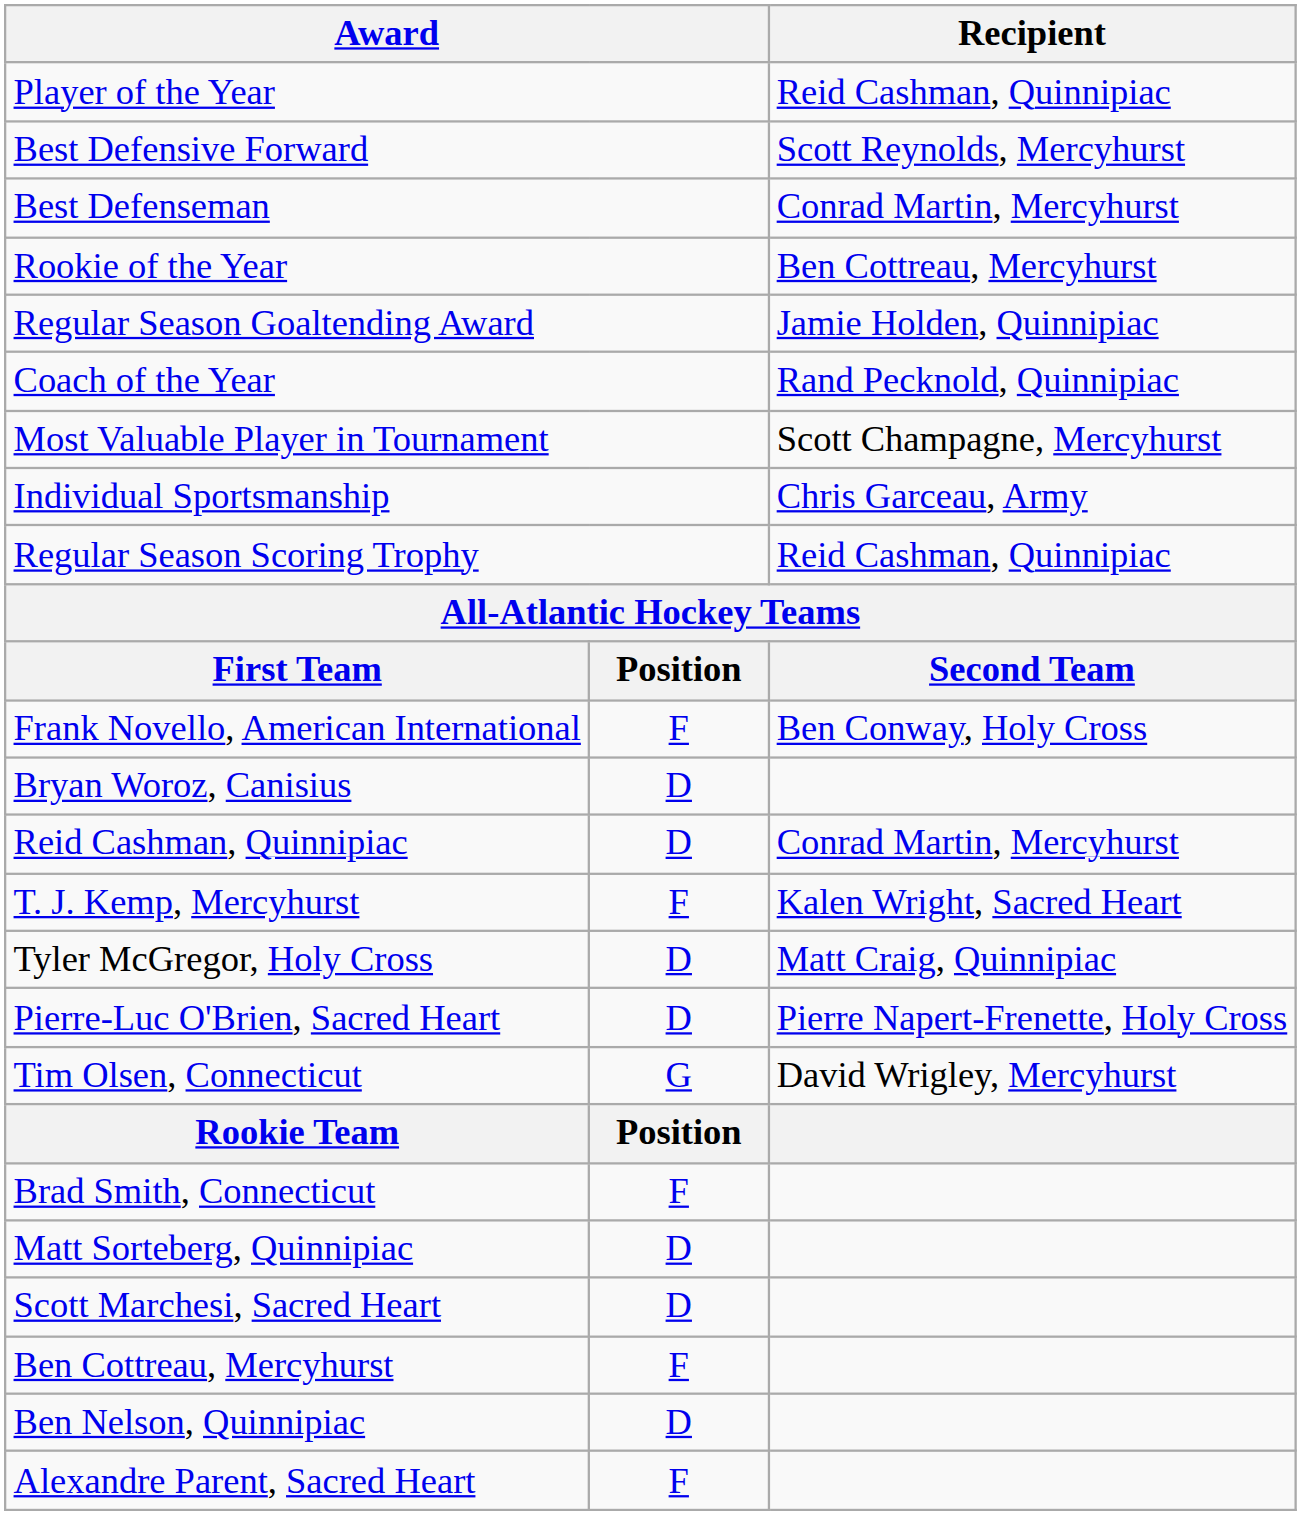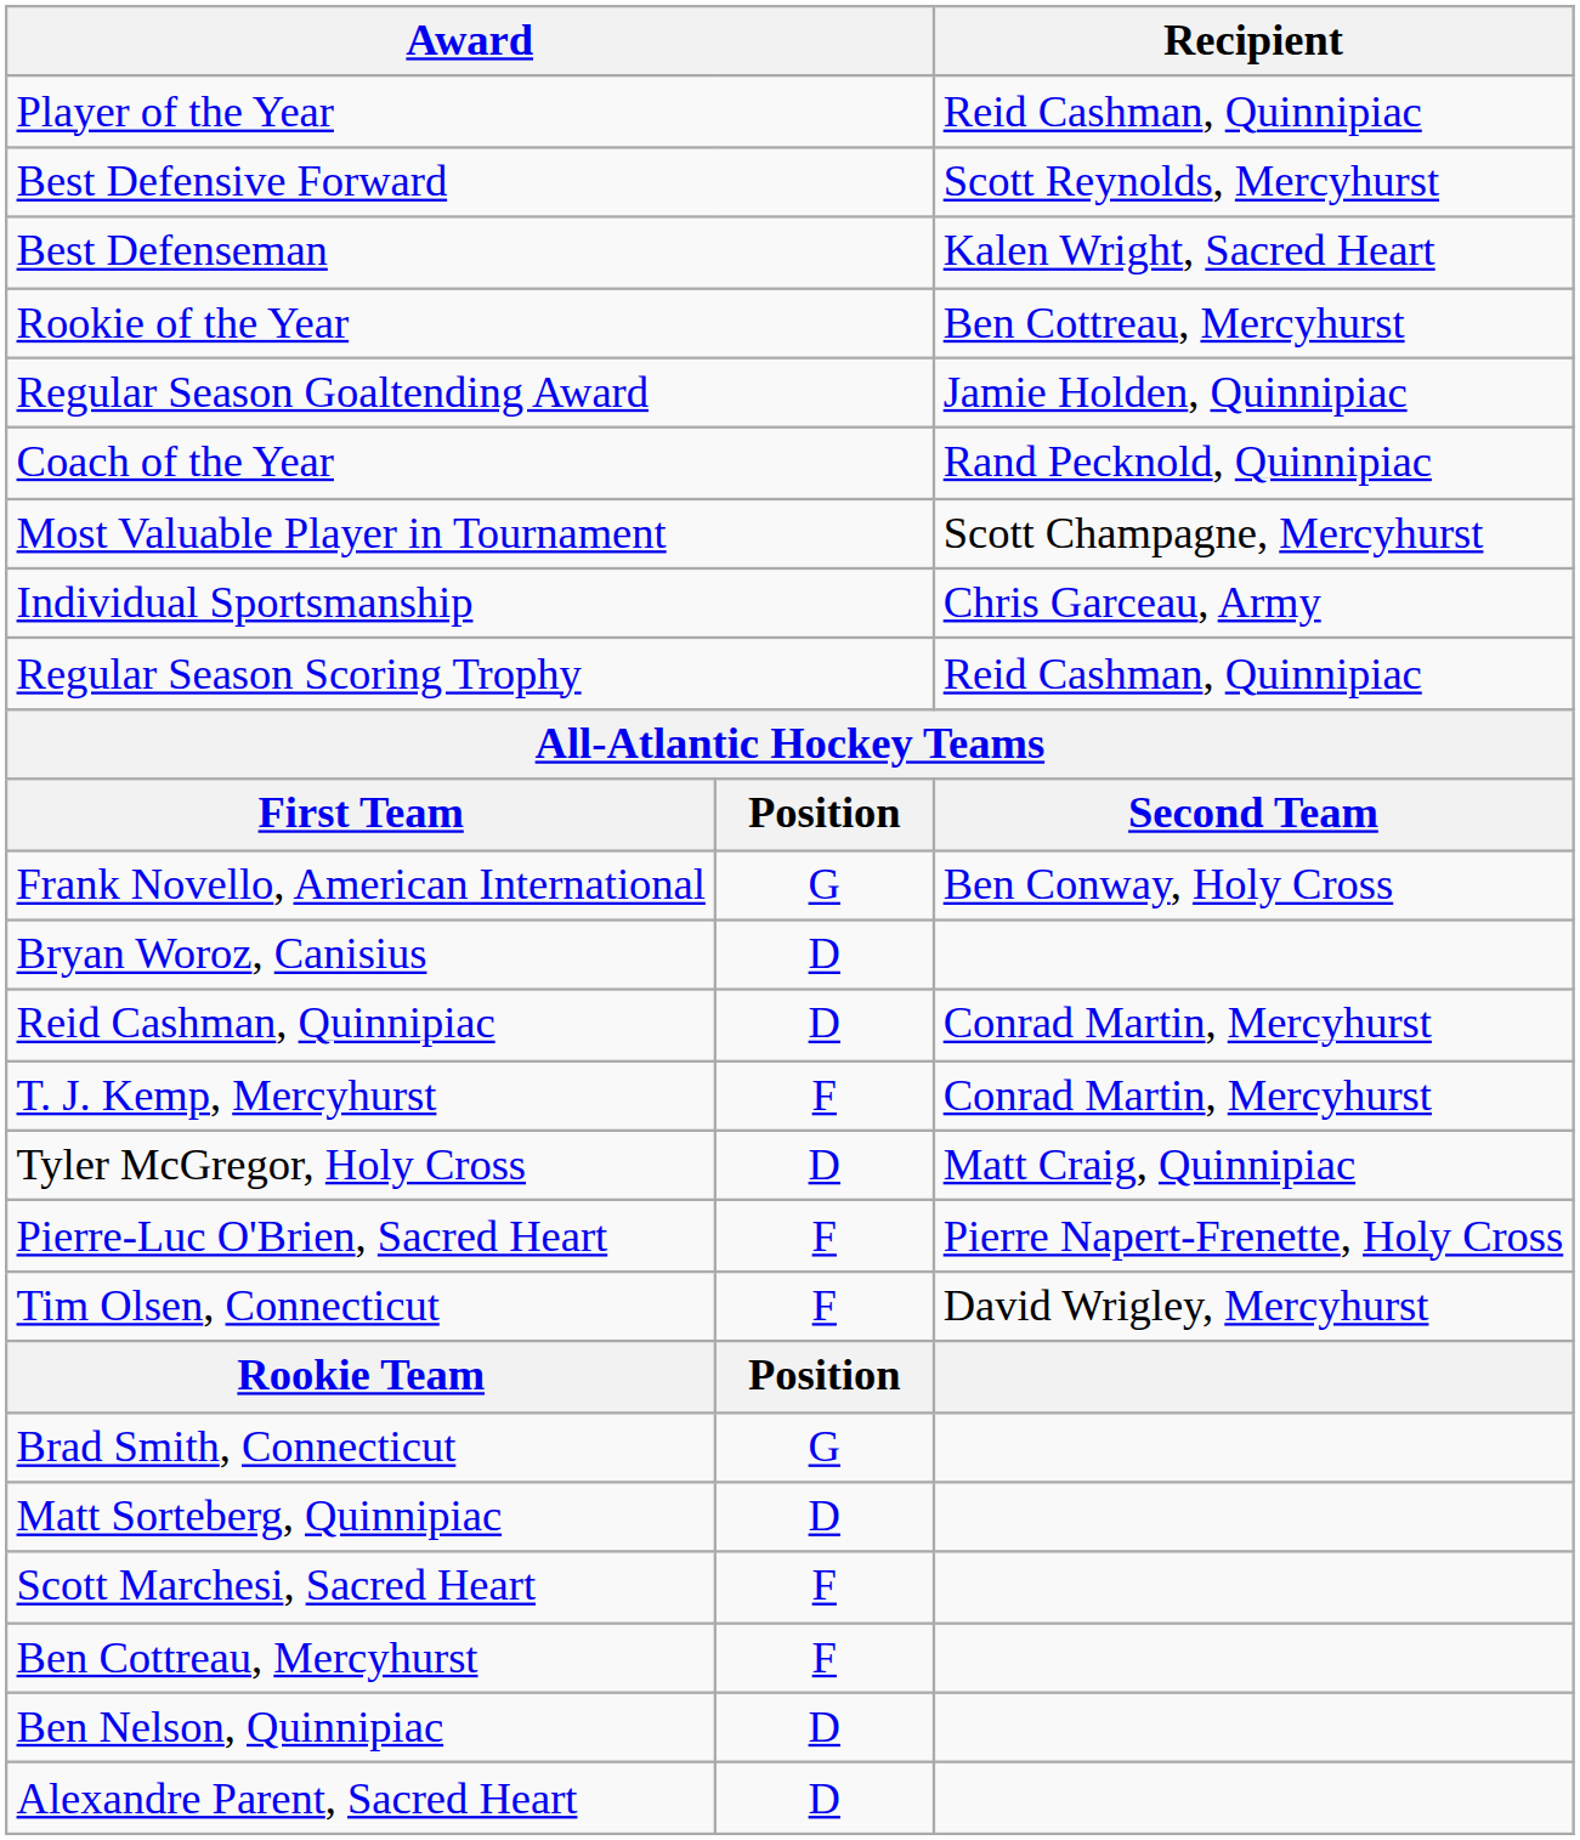 <table class="wikitable">
 <tr>
 <th colspan=2><a href='#'>Award</a></th>
 <th>Recipient</th>
 </tr>
 <tr>
 <td colspan=2><a href='#'>Player of the Year</a></td>
 <td><a href='#'>Reid Cashman</a>, <a href='#'>Quinnipiac</a></td>
 </tr>
 <tr>
 <td colspan=2><a href='#'>Best Defensive Forward</a></td>
 <td><a href='#'>Scott Reynolds</a>, <a href='#'>Mercyhurst</a></td>
 </tr>
 <tr>
 <td colspan=2><a href='#'>Best Defenseman</a></td>
-<td><a href='#'>Conrad Martin</a>, <a href='#'>Mercyhurst</a></td>
+<td><a href='#'>Kalen Wright</a>, <a href='#'>Sacred Heart</a></td>
 </tr>
 <tr>
 <td colspan=2><a href='#'>Rookie of the Year</a></td>
 <td><a href='#'>Ben Cottreau</a>, <a href='#'>Mercyhurst</a></td>
 </tr>
 <tr>
 <td colspan=2><a href='#'>Regular Season Goaltending Award</a></td>
 <td><a href='#'>Jamie Holden</a>, <a href='#'>Quinnipiac</a></td>
 </tr>
 <tr>
 <td colspan=2><a href='#'>Coach of the Year</a></td>
 <td><a href='#'>Rand Pecknold</a>, <a href='#'>Quinnipiac</a></td>
 </tr>
 <tr>
 <td colspan=2><a href='#'>Most Valuable Player in Tournament</a></td>
 <td>Scott Champagne, <a href='#'>Mercyhurst</a></td>
 </tr>
 <tr>
 <td colspan=2><a href='#'>Individual Sportsmanship</a></td>
 <td><a href='#'>Chris Garceau</a>, <a href='#'>Army</a></td>
 </tr>
 <tr>
 <td colspan=2><a href='#'>Regular Season Scoring Trophy</a></td>
 <td><a href='#'>Reid Cashman</a>, <a href='#'>Quinnipiac</a></td>
 </tr>
 <tr>
 <th colspan=3><a href='#'>All-Atlantic Hockey Teams</a></th>
 </tr>
 <tr>
 <th><a href='#'>First Team</a></th>
 <th>  Position  </th>
 <th><a href='#'>Second Team</a></th>
 </tr>
 <tr>
 <td><a href='#'>Frank Novello</a>, <a href='#'>American International</a></td>
-<td align=center><a href='#'>F</a></td>
+<td align=center><a href='#'>G</a></td>
 <td><a href='#'>Ben Conway</a>, <a href='#'>Holy Cross</a></td>
 </tr>
 <tr>
 <td><a href='#'>Bryan Woroz</a>, <a href='#'>Canisius</a></td>
 <td align=center><a href='#'>D</a></td>
 <td></td>
 </tr>
 <tr>
 <td><a href='#'>Reid Cashman</a>, <a href='#'>Quinnipiac</a></td>
 <td align=center><a href='#'>D</a></td>
 <td><a href='#'>Conrad Martin</a>, <a href='#'>Mercyhurst</a></td>
 </tr>
 <tr>
 <td><a href='#'>T. J. Kemp</a>, <a href='#'>Mercyhurst</a></td>
 <td align=center><a href='#'>F</a></td>
-<td><a href='#'>Kalen Wright</a>, <a href='#'>Sacred Heart</a></td>
+<td><a href='#'>Conrad Martin</a>, <a href='#'>Mercyhurst</a></td>
 </tr>
 <tr>
 <td>Tyler McGregor, <a href='#'>Holy Cross</a></td>
 <td align=center><a href='#'>D</a></td>
 <td><a href='#'>Matt Craig</a>, <a href='#'>Quinnipiac</a></td>
 </tr>
 <tr>
 <td><a href='#'>Pierre-Luc O'Brien</a>, <a href='#'>Sacred Heart</a></td>
-<td align=center><a href='#'>D</a></td>
+<td align=center><a href='#'>F</a></td>
 <td><a href='#'>Pierre Napert-Frenette</a>, <a href='#'>Holy Cross</a></td>
 </tr>
 <tr>
 <td><a href='#'>Tim Olsen</a>, <a href='#'>Connecticut</a></td>
-<td align=center><a href='#'>G</a></td>
+<td align=center><a href='#'>F</a></td>
 <td>David Wrigley, <a href='#'>Mercyhurst</a></td>
 </tr>
 <tr>
 <th><a href='#'>Rookie Team</a></th>
 <th>  Position  </th>
 <th></th>
 </tr>
 <tr>
 <td><a href='#'>Brad Smith</a>, <a href='#'>Connecticut</a></td>
-<td align=center><a href='#'>F</a></td>
+<td align=center><a href='#'>G</a></td>
 <td></td>
 </tr>
 <tr>
 <td><a href='#'>Matt Sorteberg</a>, <a href='#'>Quinnipiac</a></td>
 <td align=center><a href='#'>D</a></td>
 <td></td>
 </tr>
 <tr>
 <td><a href='#'>Scott Marchesi</a>, <a href='#'>Sacred Heart</a></td>
-<td align=center><a href='#'>D</a></td>
+<td align=center><a href='#'>F</a></td>
 <td></td>
 </tr>
 <tr>
 <td><a href='#'>Ben Cottreau</a>, <a href='#'>Mercyhurst</a></td>
 <td align=center><a href='#'>F</a></td>
 <td></td>
 </tr>
 <tr>
 <td><a href='#'>Ben Nelson</a>, <a href='#'>Quinnipiac</a></td>
 <td align=center><a href='#'>D</a></td>
 <td></td>
 </tr>
 <tr>
 <td><a href='#'>Alexandre Parent</a>, <a href='#'>Sacred Heart</a></td>
-<td align=center><a href='#'>F</a></td>
+<td align=center><a href='#'>D</a></td>
 <td></td>
 </tr>
 </table>
